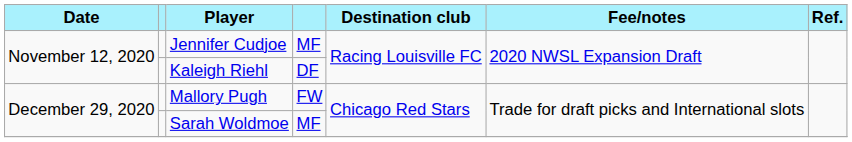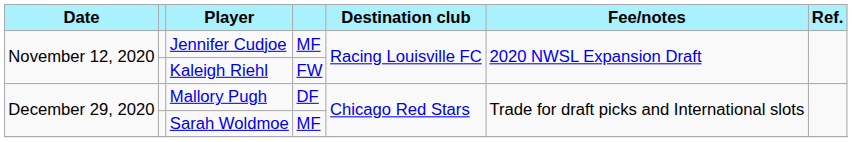 <table class="wikitable sortable">
 <tr>
 <th style="background:#A9F1FD; color:#000000;">Date</th>
 <th style="background:#A9F1FD; color:#000000;"></th>
 <th style="background:#A9F1FD; color:#000000;">Player</th>
 <th style="background:#A9F1FD; color:#000000;"></th>
 <th style="background:#A9F1FD; color:#000000;">Destination club</th>
 <th style="background:#A9F1FD; color:#000000;">Fee/notes</th>
 <th style="background:#A9F1FD; color:#000000;">Ref.</th>
 </tr>
 <tr>
 <td rowspan="2">November 12, 2020</td>
 <td></td>
 <td><a href='#'>Jennifer Cudjoe</a></td>
 <td><a href='#'>MF</a></td>
 <td rowspan="2"> <a href='#'>Racing Louisville FC</a></td>
 <td rowspan="2"><a href='#'>2020 NWSL Expansion Draft</a></td>
 <td rowspan="2"></td>
 </tr>
 <tr>
 <td></td>
 <td><a href='#'>Kaleigh Riehl</a></td>
-<td><a href='#'>DF</a></td>
+<td><a href='#'>FW</a></td>
 </tr>
 <tr>
 <td rowspan="2">December 29, 2020</td>
 <td></td>
 <td><a href='#'>Mallory Pugh</a></td>
-<td><a href='#'>FW</a></td>
+<td><a href='#'>DF</a></td>
 <td rowspan="2"> <a href='#'>Chicago Red Stars</a></td>
 <td rowspan="2">Trade for draft picks and International slots</td>
 <td rowspan="2"></td>
 </tr>
 <tr>
 <td></td>
 <td><a href='#'>Sarah Woldmoe</a></td>
 <td><a href='#'>MF</a></td>
 </tr>
 <tr>
 </tr>
 </table>
